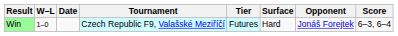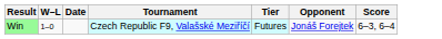 <table class="sortable wikitable" style=font-size:85%>
 <tr>
 <th>Result</th>
 <th class="unsortable">W–L</th>
 <th>Date</th>
 <th>Tournament</th>
 <th>Tier</th>
-<th>Surface</th>
 <th>Opponent</th>
 <th class="unsortable">Score</th>
 </tr>
 <tr>
 <td bgcolor=98FB98>Win</td>
 <td><small>1–0</small></td>
 <td></td>
 <td style="background:#cffcff;">Czech Republic F9, <a href='#'>Valašské Meziříčí</a></td>
 <td style="background:#cffcff;">Futures</td>
-<td>Hard</td>
 <td> <a href='#'>Jonáš Forejtek</a></td>
 <td>6–3, 6–4</td>
 </tr>
 </table>
